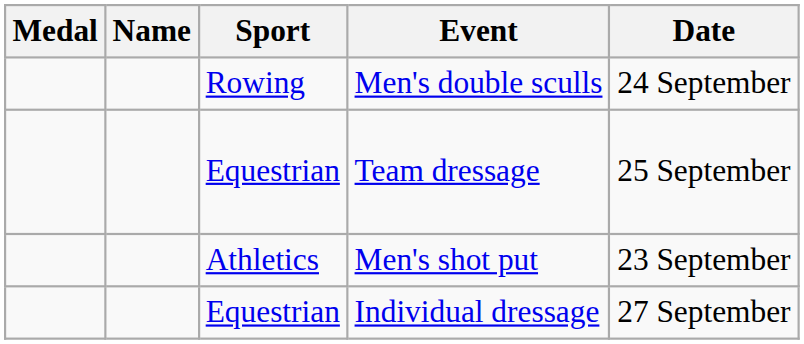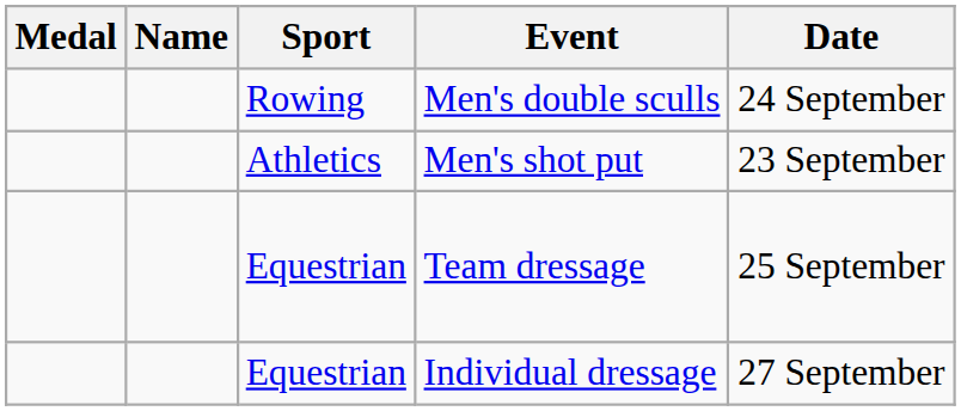 <table class="wikitable sortable" style="font-size:90%">
 <tr>
 <th>Medal</th>
 <th>Name</th>
 <th>Sport</th>
 <th>Event</th>
 <th>Date</th>
 </tr>
 <tr>
 <td></td>
 <td><br></td>
 <td><a href='#'>Rowing</a></td>
 <td><a href='#'>Men's double sculls</a></td>
 <td>24 September</td>
 </tr>
 <tr>
 <td></td>
+<td></td>
+<td><a href='#'>Athletics</a></td>
+<td><a href='#'>Men's shot put</a></td>
+<td>23 September</td>
+</tr>
+<tr>
+<td></td>
 <td><br><br><br></td>
 <td><a href='#'>Equestrian</a></td>
 <td><a href='#'>Team dressage</a></td>
 <td>25 September</td>
-</tr>
-<tr>
-<td></td>
-<td></td>
-<td><a href='#'>Athletics</a></td>
-<td><a href='#'>Men's shot put</a></td>
-<td>23 September</td>
 </tr>
 <tr>
 <td></td>
 <td></td>
 <td><a href='#'>Equestrian</a></td>
 <td><a href='#'>Individual dressage</a></td>
 <td>27 September</td>
 </tr>
 </table>
